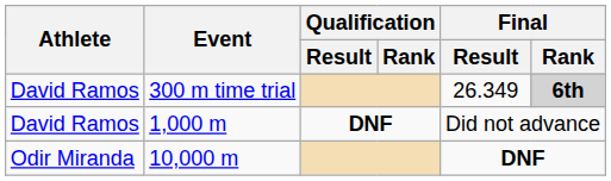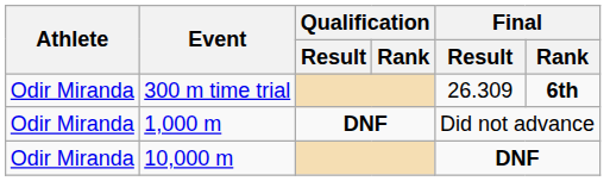 <table class="wikitable" border="1" style="font-size:90%">
 <tr>
 <th rowspan=2>Athlete</th>
 <th rowspan=2>Event</th>
 <th colspan=2>Qualification</th>
 <th colspan=2>Final</th>
 </tr>
 <tr>
 <th>Result</th>
 <th>Rank</th>
 <th>Result</th>
 <th>Rank</th>
 </tr>
 <tr>
-<td><a href='#'>David Ramos</a></td>
+<td><a href='#'>Odir Miranda</a></td>
 <td><a href='#'>300 m time trial</a></td>
 <td bgcolor=wheat colspan="2"></td>
-<td align=center>26.349</td>
-<td align=center style="background: lightgrey;"><strong>6th</strong></td>
+<td align=center>26.309</td>
+<td align=center><strong>6th</strong></td>
 </tr>
 <tr>
-<td><a href='#'>David Ramos</a></td>
+<td><a href='#'>Odir Miranda</a></td>
 <td><a href='#'>1,000 m</a></td>
 <td align=center colspan=2><strong>DNF</strong></td>
 <td align=center colspan=2>Did not advance</td>
 </tr>
 <tr>
 <td><a href='#'>Odir Miranda</a></td>
 <td><a href='#'>10,000 m</a></td>
 <td bgcolor=wheat colspan="2"></td>
 <td align=center colspan=2><strong>DNF</strong></td>
 </tr>
 </table>
